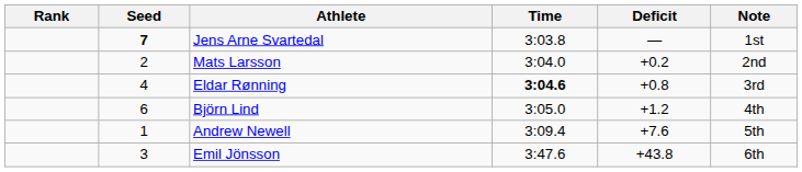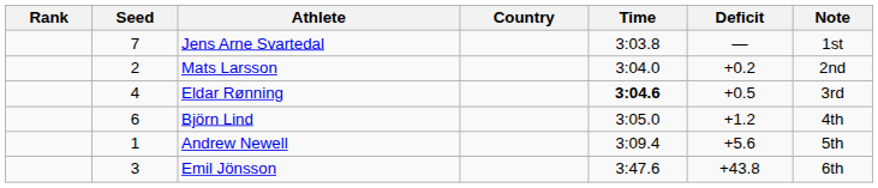 <table class="wikitable sortable" style="text-align:center" width=55%>
 <tr>
 <th>Rank</th>
 <th>Seed</th>
 <th>Athlete</th>
+<th>Country</th>
 <th>Time</th>
 <th>Deficit</th>
 <th>Note</th>
 </tr>
 <tr>
 <td></td>
-<td><strong>7</strong></td>
+<td>7</td>
 <td align=left><a href='#'>Jens Arne Svartedal</a></td>
+<td align=left></td>
 <td>3:03.8</td>
 <td>—</td>
 <td>1st</td>
 </tr>
 <tr>
 <td></td>
 <td>2</td>
 <td align=left><a href='#'>Mats Larsson</a></td>
+<td align=left></td>
 <td>3:04.0</td>
 <td>+0.2</td>
 <td>2nd</td>
 </tr>
 <tr>
 <td></td>
 <td>4</td>
 <td align=left><a href='#'>Eldar Rønning</a></td>
+<td align=left></td>
 <td><strong>3:04.6</strong></td>
-<td>+0.8</td>
+<td>+0.5</td>
 <td>3rd</td>
 </tr>
 <tr>
 <td></td>
 <td>6</td>
 <td align=left><a href='#'>Björn Lind</a></td>
+<td align=left></td>
 <td>3:05.0</td>
 <td>+1.2</td>
 <td>4th</td>
 </tr>
 <tr>
 <td></td>
 <td>1</td>
 <td align=left><a href='#'>Andrew Newell</a></td>
+<td align=left></td>
 <td>3:09.4</td>
-<td>+7.6</td>
+<td>+5.6</td>
 <td>5th</td>
 </tr>
 <tr>
 <td></td>
 <td>3</td>
 <td align=left><a href='#'>Emil Jönsson</a></td>
+<td align=left></td>
 <td>3:47.6</td>
 <td>+43.8</td>
 <td>6th</td>
 </tr>
 </table>
